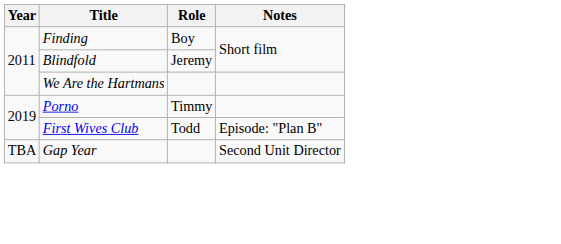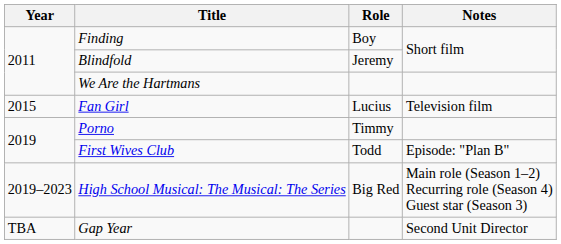 <table class="wikitable sortable">
 <tr>
 <th>Year</th>
 <th>Title</th>
 <th>Role</th>
 <th class="unsortable">Notes</th>
 </tr>
 <tr>
 <td rowspan=3>2011</td>
 <td><em>Finding</em></td>
 <td>Boy</td>
 <td rowspan=2>Short film</td>
 </tr>
 <tr>
 <td><em>Blindfold</em></td>
 <td>Jeremy</td>
 </tr>
 <tr>
 <td><em>We Are the Hartmans</em></td>
 <td></td>
 <td></td>
 </tr>
 <tr>
+<td>2015</td>
+<td><em><a href='#'>Fan Girl</a></em></td>
+<td>Lucius</td>
+<td>Television film</td>
+</tr>
+<tr>
 <td rowspan=2>2019</td>
 <td><em><a href='#'>Porno</a></em></td>
 <td>Timmy</td>
 <td></td>
 </tr>
 <tr>
 <td><em><a href='#'>First Wives Club</a></em></td>
 <td>Todd</td>
 <td>Episode: "Plan B"</td>
 </tr>
 <tr>
+<td>2019–2023</td>
+<td><em><a href='#'>High School Musical: The Musical: The Series</a></em></td>
+<td>Big Red</td>
+<td>Main role (Season 1–2)<br>Recurring role (Season 4)<br>Guest star (Season 3)</td>
+</tr>
+<tr>
 <td>TBA</td>
 <td><em>Gap Year</em></td>
 <td></td>
 <td>Second Unit Director</td>
 </tr>
 </table>
